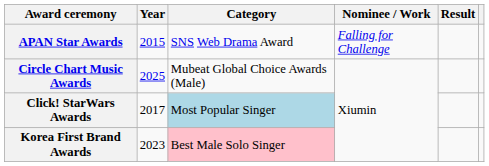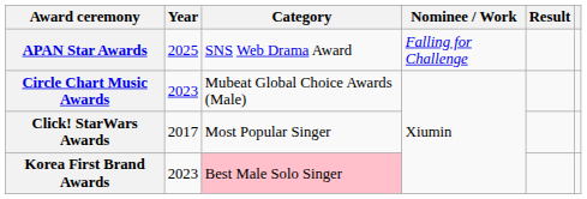 <table class="wikitable plainrowheaders sortable">
 <tr>
 <th scope="col">Award ceremony</th>
 <th scope="col">Year</th>
 <th scope="col">Category</th>
 <th scope="col">Nominee / Work</th>
 <th scope="col">Result</th>
 <th scope="col" class="unsortable"></th>
 </tr>
 <tr>
 <th scope="row"><a href='#'>APAN Star Awards</a></th>
-<td style="text-align:center"><a href='#'>2015</a></td>
+<td style="text-align:center"><a href='#'>2025</a></td>
 <td><a href='#'>SNS</a> <a href='#'>Web Drama</a> Award</td>
 <td><em><a href='#'>Falling for Challenge</a></em></td>
 <td></td>
 <td style="text-align:center"></td>
 </tr>
 <tr>
 <th scope="row"><a href='#'>Circle Chart Music Awards</a></th>
-<td style="text-align:center"><a href='#'>2025</a></td>
+<td style="text-align:center"><a href='#'>2023</a></td>
 <td>Mubeat Global Choice Awards (Male)</td>
 <td rowspan="3">Xiumin</td>
 <td></td>
 <td style="text-align:center"></td>
 </tr>
 <tr>
 <th scope="row">Click! StarWars Awards</th>
 <td style="text-align:center">2017</td>
-<td style="background: lightblue;">Most Popular Singer</td>
+<td>Most Popular Singer</td>
 <td></td>
 <td style="text-align:center"></td>
 </tr>
 <tr>
 <th scope="row">Korea First Brand Awards</th>
 <td style="text-align:center">2023</td>
 <td style="background: pink;">Best Male Solo Singer</td>
 <td></td>
 <td style="text-align:center"></td>
 </tr>
 </table>
